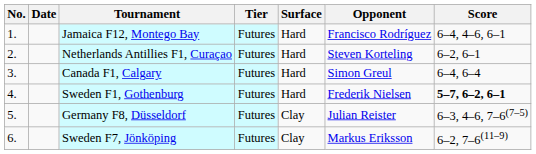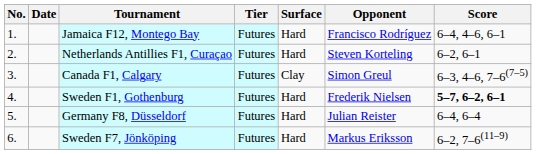 <table class="sortable wikitable">
 <tr>
 <th class="unsortable">No.</th>
 <th>Date</th>
 <th>Tournament</th>
 <th>Tier</th>
 <th>Surface</th>
 <th>Opponent</th>
 <th class="unsortable">Score</th>
 </tr>
 <tr>
 <td>1.</td>
 <td></td>
 <td style="background:#cffcff;">Jamaica F12, <a href='#'>Montego Bay</a></td>
 <td style="background:#cffcff;">Futures</td>
 <td>Hard</td>
 <td> <a href='#'>Francisco Rodríguez</a></td>
 <td>6–4, 4–6, 6–1</td>
 </tr>
 <tr>
 <td>2.</td>
 <td></td>
 <td style="background:#cffcff;">Netherlands Antillies F1, <a href='#'>Curaçao</a></td>
 <td style="background:#cffcff;">Futures</td>
 <td>Hard</td>
 <td> <a href='#'>Steven Korteling</a></td>
 <td>6–2, 6–1</td>
 </tr>
 <tr>
 <td>3.</td>
 <td></td>
 <td style="background:#cffcff;">Canada F1, <a href='#'>Calgary</a></td>
 <td style="background:#cffcff;">Futures</td>
-<td>Hard</td>
+<td>Clay</td>
 <td> <a href='#'>Simon Greul</a></td>
-<td>6–4, 6–4</td>
+<td>6–3, 4–6, 7–6<sup>(7–5)</sup></td>
 </tr>
 <tr>
 <td>4.</td>
 <td></td>
 <td style="background:#cffcff;">Sweden F1, <a href='#'>Gothenburg</a></td>
 <td style="background:#cffcff;">Futures</td>
 <td>Hard</td>
 <td> <a href='#'>Frederik Nielsen</a></td>
 <td><strong>5–7, 6–2, 6–1</strong></td>
 </tr>
 <tr>
 <td>5.</td>
 <td></td>
 <td style="background:#cffcff;">Germany F8, <a href='#'>Düsseldorf</a></td>
 <td style="background:#cffcff;">Futures</td>
-<td>Clay</td>
+<td>Hard</td>
 <td> <a href='#'>Julian Reister</a></td>
-<td>6–3, 4–6, 7–6<sup>(7–5)</sup></td>
+<td>6–4, 6–4</td>
 </tr>
 <tr>
 <td>6.</td>
 <td></td>
 <td style="background:#cffcff;">Sweden F7, <a href='#'>Jönköping</a></td>
 <td style="background:#cffcff;">Futures</td>
-<td>Clay</td>
+<td>Hard</td>
 <td> <a href='#'>Markus Eriksson</a></td>
 <td>6–2, 7–6<sup>(11–9)</sup></td>
 </tr>
 </table>
